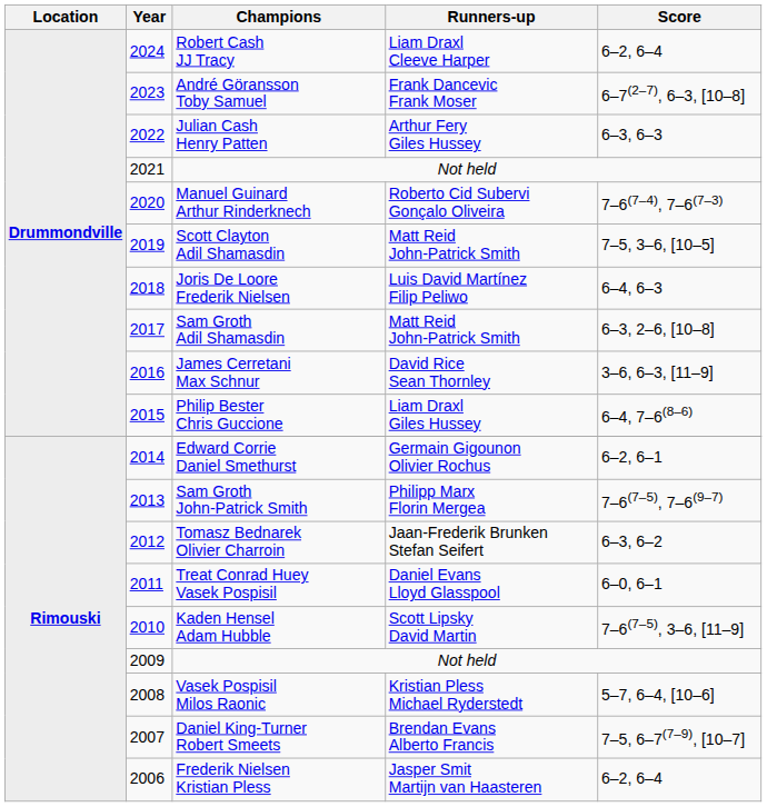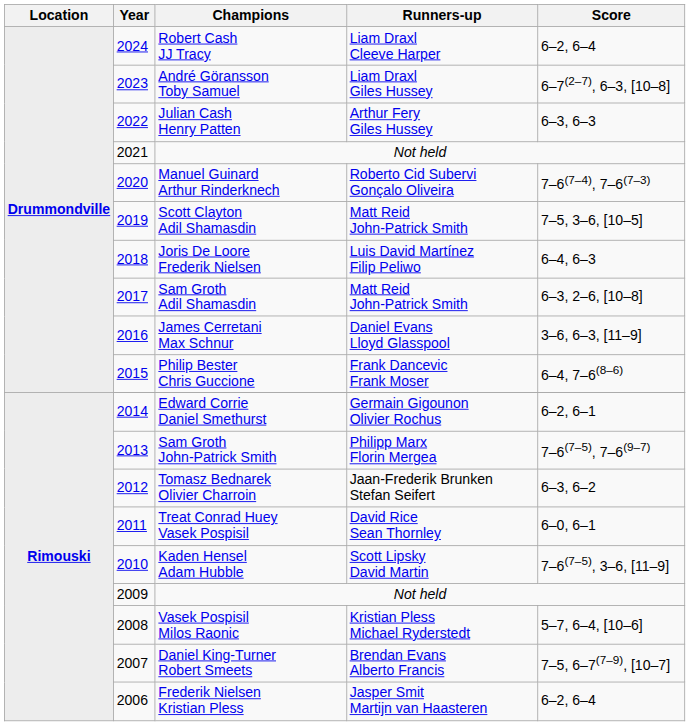 <table class="wikitable">
 <tr>
 <th style="width:100px;">Location</th>
 <th style="width:40px">Year</th>
 <th style="width:210px">Champions</th>
 <th style="width:210px">Runners-up</th>
 <th style="width:160px">Score</th>
 </tr>
 <tr>
 <th rowspan=10 style="background:#ededed;"><a href='#'>Drummondville</a></th>
 <td><a href='#'>2024</a></td>
 <td> <a href='#'>Robert Cash</a> <br>  <a href='#'>JJ Tracy</a></td>
 <td> <a href='#'>Liam Draxl</a> <br>  <a href='#'>Cleeve Harper</a></td>
 <td>6–2, 6–4</td>
 </tr>
 <tr>
 <td><a href='#'>2023</a></td>
 <td> <a href='#'>André Göransson</a> <br>  <a href='#'>Toby Samuel</a></td>
-<td> <a href='#'>Frank Dancevic</a> <br>  <a href='#'>Frank Moser</a></td>
+<td> <a href='#'>Liam Draxl</a> <br>  <a href='#'>Giles Hussey</a></td>
 <td>6–7<sup>(2–7)</sup>, 6–3, [10–8]</td>
 </tr>
 <tr>
 <td><a href='#'>2022</a></td>
 <td> <a href='#'>Julian Cash</a> <br>  <a href='#'>Henry Patten</a></td>
 <td> <a href='#'>Arthur Fery</a> <br>  <a href='#'>Giles Hussey</a></td>
 <td>6–3, 6–3</td>
 </tr>
 <tr>
 <td>2021</td>
 <td colspan=3 style="text-align:center;"><em>Not held</em></td>
 </tr>
 <tr>
 <td><a href='#'>2020</a></td>
 <td> <a href='#'>Manuel Guinard</a> <br>  <a href='#'>Arthur Rinderknech</a></td>
 <td> <a href='#'>Roberto Cid Subervi</a> <br>  <a href='#'>Gonçalo Oliveira</a></td>
 <td>7–6<sup>(7–4)</sup>, 7–6<sup>(7–3)</sup></td>
 </tr>
 <tr>
 <td><a href='#'>2019</a></td>
 <td> <a href='#'>Scott Clayton</a> <br>  <a href='#'>Adil Shamasdin</a></td>
 <td> <a href='#'>Matt Reid</a> <br>  <a href='#'>John-Patrick Smith</a></td>
 <td>7–5, 3–6, [10–5]</td>
 </tr>
 <tr>
 <td><a href='#'>2018</a></td>
 <td> <a href='#'>Joris De Loore</a> <br>  <a href='#'>Frederik Nielsen</a></td>
 <td> <a href='#'>Luis David Martínez</a> <br>  <a href='#'>Filip Peliwo</a></td>
 <td>6–4, 6–3</td>
 </tr>
 <tr>
 <td><a href='#'>2017</a></td>
 <td> <a href='#'>Sam Groth</a> <br>  <a href='#'>Adil Shamasdin</a></td>
 <td> <a href='#'>Matt Reid</a> <br>  <a href='#'>John-Patrick Smith</a></td>
 <td>6–3, 2–6, [10–8]</td>
 </tr>
 <tr>
 <td><a href='#'>2016</a></td>
 <td> <a href='#'>James Cerretani</a> <br>  <a href='#'>Max Schnur</a></td>
-<td> <a href='#'>David Rice</a> <br>  <a href='#'>Sean Thornley</a></td>
+<td> <a href='#'>Daniel Evans</a> <br>  <a href='#'>Lloyd Glasspool</a></td>
 <td>3–6, 6–3, [11–9]</td>
 </tr>
 <tr>
 <td><a href='#'>2015</a></td>
 <td> <a href='#'>Philip Bester</a> <br>  <a href='#'>Chris Guccione</a></td>
-<td> <a href='#'>Liam Draxl</a> <br>  <a href='#'>Giles Hussey</a></td>
+<td> <a href='#'>Frank Dancevic</a> <br>  <a href='#'>Frank Moser</a></td>
 <td>6–4, 7–6<sup>(8–6)</sup></td>
 </tr>
 <tr>
 <th rowspan=10 style="background:#ededed;"><a href='#'>Rimouski</a></th>
 </tr>
 <tr>
 <td><a href='#'>2014</a></td>
 <td> <a href='#'>Edward Corrie</a> <br>  <a href='#'>Daniel Smethurst</a></td>
 <td> <a href='#'>Germain Gigounon</a> <br>  <a href='#'>Olivier Rochus</a></td>
 <td>6–2, 6–1</td>
 </tr>
 <tr>
 <td><a href='#'>2013</a></td>
 <td> <a href='#'>Sam Groth</a> <br>  <a href='#'>John-Patrick Smith</a></td>
 <td> <a href='#'>Philipp Marx</a> <br>  <a href='#'>Florin Mergea</a></td>
 <td>7–6<sup>(7–5)</sup>, 7–6<sup>(9–7)</sup></td>
 </tr>
 <tr>
 <td><a href='#'>2012</a></td>
 <td> <a href='#'>Tomasz Bednarek</a> <br>  <a href='#'>Olivier Charroin</a></td>
 <td> Jaan-Frederik Brunken <br>  Stefan Seifert</td>
 <td>6–3, 6–2</td>
 </tr>
 <tr>
 <td><a href='#'>2011</a></td>
 <td> <a href='#'>Treat Conrad Huey</a> <br>  <a href='#'>Vasek Pospisil</a></td>
-<td> <a href='#'>Daniel Evans</a> <br>  <a href='#'>Lloyd Glasspool</a></td>
+<td> <a href='#'>David Rice</a> <br>  <a href='#'>Sean Thornley</a></td>
 <td>6–0, 6–1</td>
 </tr>
 <tr>
 <td><a href='#'>2010</a></td>
 <td> <a href='#'>Kaden Hensel</a> <br>  <a href='#'>Adam Hubble</a></td>
 <td> <a href='#'>Scott Lipsky</a> <br>  <a href='#'>David Martin</a></td>
 <td>7–6<sup>(7–5)</sup>, 3–6, [11–9]</td>
 </tr>
 <tr>
 <td>2009</td>
 <td colspan=3 style="text-align:center;"><em>Not held</em></td>
 </tr>
 <tr>
 <td>2008</td>
 <td> <a href='#'>Vasek Pospisil</a> <br>  <a href='#'>Milos Raonic</a></td>
 <td> <a href='#'>Kristian Pless</a> <br>  <a href='#'>Michael Ryderstedt</a></td>
 <td>5–7, 6–4, [10–6]</td>
 </tr>
 <tr>
 <td>2007</td>
 <td> <a href='#'>Daniel King-Turner</a> <br>  <a href='#'>Robert Smeets</a></td>
 <td> <a href='#'>Brendan Evans</a> <br>  <a href='#'>Alberto Francis</a></td>
 <td>7–5, 6–7<sup>(7–9)</sup>, [10–7]</td>
 </tr>
 <tr>
 <td>2006</td>
 <td> <a href='#'>Frederik Nielsen</a> <br>  <a href='#'>Kristian Pless</a></td>
 <td> <a href='#'>Jasper Smit</a> <br>  <a href='#'>Martijn van Haasteren</a></td>
 <td>6–2, 6–4</td>
 </tr>
 </table>
